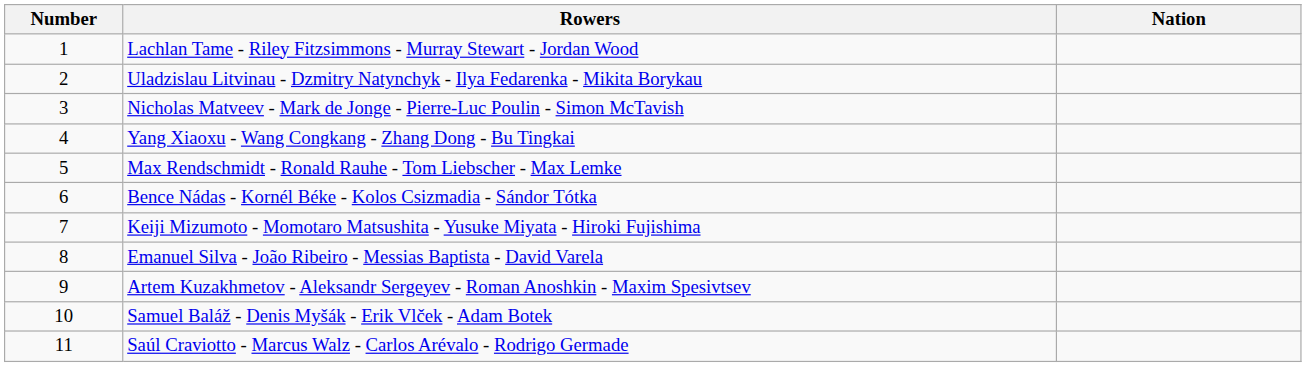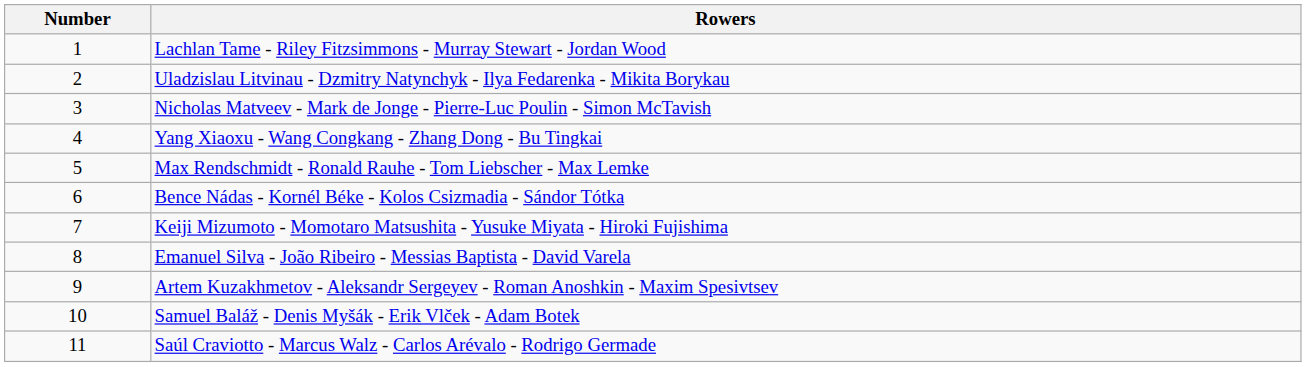 <table class="wikitable sortable" style="text-align:center; width: 70%;">
 <tr>
 <th width=50>Number</th>
 <th width=500>Rowers</th>
-<th width=125>Nation</th>
 </tr>
 <tr>
 <td align=center>1</td>
 <td align=left><a href='#'>Lachlan Tame</a> - <a href='#'>Riley Fitzsimmons</a> - <a href='#'>Murray Stewart</a> - <a href='#'>Jordan Wood</a></td>
-<td align=left></td>
 </tr>
 <tr>
 <td align=center>2</td>
 <td align=left><a href='#'>Uladzislau Litvinau</a> - <a href='#'>Dzmitry Natynchyk</a> - <a href='#'>Ilya Fedarenka</a> - <a href='#'>Mikita Borykau</a></td>
-<td align=left></td>
 </tr>
 <tr>
 <td align=center>3</td>
 <td align=left><a href='#'>Nicholas Matveev</a> - <a href='#'>Mark de Jonge</a> - <a href='#'>Pierre-Luc Poulin</a> - <a href='#'>Simon McTavish</a></td>
-<td align=left></td>
 </tr>
 <tr>
 <td align=center>4</td>
 <td align=left><a href='#'>Yang Xiaoxu</a> - <a href='#'>Wang Congkang</a> - <a href='#'>Zhang Dong</a> - <a href='#'>Bu Tingkai</a></td>
-<td align=left></td>
 </tr>
 <tr>
 <td align=center>5</td>
 <td align=left><a href='#'>Max Rendschmidt</a> - <a href='#'>Ronald Rauhe</a> - <a href='#'>Tom Liebscher</a> - <a href='#'>Max Lemke</a></td>
-<td align=left></td>
 </tr>
 <tr>
 <td align=center>6</td>
 <td align=left><a href='#'>Bence Nádas</a> - <a href='#'>Kornél Béke</a> - <a href='#'>Kolos Csizmadia</a> - <a href='#'>Sándor Tótka</a></td>
-<td align=left></td>
 </tr>
 <tr>
 <td align=center>7</td>
 <td align=left><a href='#'>Keiji Mizumoto</a> - <a href='#'>Momotaro Matsushita</a> - <a href='#'>Yusuke Miyata</a> - <a href='#'>Hiroki Fujishima</a></td>
-<td align=left></td>
 </tr>
 <tr>
 <td align=center>8</td>
 <td align=left><a href='#'>Emanuel Silva</a> - <a href='#'>João Ribeiro</a> - <a href='#'>Messias Baptista</a> - <a href='#'>David Varela</a></td>
-<td align=left></td>
 </tr>
 <tr>
 <td align=center>9</td>
 <td align=left><a href='#'>Artem Kuzakhmetov</a> - <a href='#'>Aleksandr Sergeyev</a> - <a href='#'>Roman Anoshkin</a> - <a href='#'>Maxim Spesivtsev</a></td>
-<td align=left></td>
 </tr>
 <tr>
 <td align=center>10</td>
 <td align=left><a href='#'>Samuel Baláž</a> - <a href='#'>Denis Myšák</a> - <a href='#'>Erik Vlček</a> - <a href='#'>Adam Botek</a></td>
-<td align=left></td>
 </tr>
 <tr>
 <td align=center>11</td>
 <td align=left><a href='#'>Saúl Craviotto</a> - <a href='#'>Marcus Walz</a> - <a href='#'>Carlos Arévalo</a> - <a href='#'>Rodrigo Germade</a></td>
-<td align=left></td>
 </tr>
 </table>
